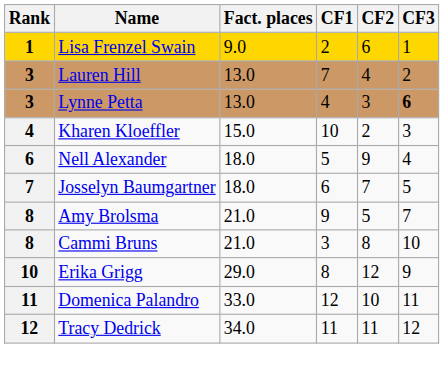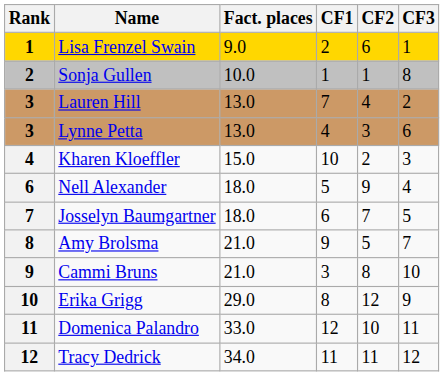 <table class="wikitable">
 <tr>
 <th>Rank</th>
 <th>Name</th>
 <th>Fact. places</th>
 <th>CF1</th>
 <th>CF2</th>
 <th>CF3</th>
 </tr>
 <tr bgcolor="gold">
 <td align="center"><strong>1</strong></td>
 <td><a href='#'>Lisa Frenzel Swain</a></td>
 <td>9.0</td>
 <td>2</td>
 <td>6</td>
 <td>1</td>
 </tr>
+<tr bgcolor="silver">
+<td align="center"><strong>2</strong></td>
+<td><a href='#'>Sonja Gullen</a></td>
+<td>10.0</td>
+<td>1</td>
+<td>1</td>
+<td>8</td>
+</tr>
 <tr bgcolor="cc9966">
 <td align="center"><strong>3</strong></td>
 <td><a href='#'>Lauren Hill</a></td>
 <td>13.0</td>
 <td>7</td>
 <td>4</td>
 <td>2</td>
 </tr>
 <tr bgcolor="cc9966">
 <td align="center"><strong>3</strong></td>
 <td><a href='#'>Lynne Petta</a></td>
 <td>13.0</td>
 <td>4</td>
 <td>3</td>
-<td><strong>6</strong></td>
+<td>6</td>
 </tr>
 <tr>
 <th>4</th>
 <td><a href='#'>Kharen Kloeffler</a></td>
 <td>15.0</td>
 <td>10</td>
 <td>2</td>
 <td>3</td>
 </tr>
 <tr>
 <th>6</th>
 <td><a href='#'>Nell Alexander</a></td>
 <td>18.0</td>
 <td>5</td>
 <td>9</td>
 <td>4</td>
 </tr>
 <tr>
 <th>7</th>
 <td><a href='#'>Josselyn Baumgartner</a></td>
 <td>18.0</td>
 <td>6</td>
 <td>7</td>
 <td>5</td>
 </tr>
 <tr>
 <th>8</th>
 <td><a href='#'>Amy Brolsma</a></td>
 <td>21.0</td>
 <td>9</td>
 <td>5</td>
 <td>7</td>
 </tr>
 <tr>
-<th>8</th>
+<th>9</th>
 <td><a href='#'>Cammi Bruns</a></td>
 <td>21.0</td>
 <td>3</td>
 <td>8</td>
 <td>10</td>
 </tr>
 <tr>
 <th>10</th>
 <td><a href='#'>Erika Grigg</a></td>
 <td>29.0</td>
 <td>8</td>
 <td>12</td>
 <td>9</td>
 </tr>
 <tr>
 <th>11</th>
 <td><a href='#'>Domenica Palandro</a></td>
 <td>33.0</td>
 <td>12</td>
 <td>10</td>
 <td>11</td>
 </tr>
 <tr>
 <th>12</th>
 <td><a href='#'>Tracy Dedrick</a></td>
 <td>34.0</td>
 <td>11</td>
 <td>11</td>
 <td>12</td>
 </tr>
 </table>
